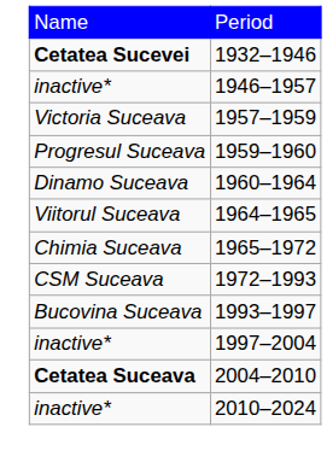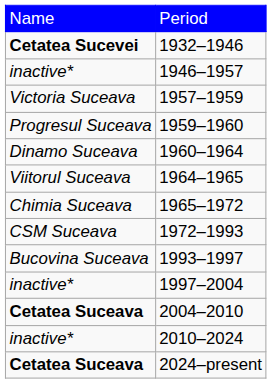 <table class="wikitable" style="text-align: left" align="right">
 <tr>
 <td style="background:#0000ff;color:#FFFFFF;border:1px solid #0000FF">Name</td>
 <td style="background:#0000ff;color:#FFFFFF;border:1px solid #0000FF">Period</td>
 </tr>
 <tr>
 <td><strong>Cetatea Sucevei</strong></td>
 <td>1932–1946</td>
 </tr>
 <tr>
 <td><em>inactive*</em></td>
 <td>1946–1957</td>
 </tr>
 <tr>
 <td><em>Victoria Suceava</em></td>
 <td>1957–1959</td>
 </tr>
 <tr>
 <td><em>Progresul Suceava</em></td>
 <td>1959–1960</td>
 </tr>
 <tr>
 <td><em>Dinamo Suceava</em></td>
 <td>1960–1964</td>
 </tr>
 <tr>
 <td><em>Viitorul Suceava</em></td>
 <td>1964–1965</td>
 </tr>
 <tr>
 <td><em>Chimia Suceava</em></td>
 <td>1965–1972</td>
 </tr>
 <tr>
 <td><em>CSM Suceava</em></td>
 <td>1972–1993</td>
 </tr>
 <tr>
 <td><em>Bucovina Suceava</em></td>
 <td>1993–1997</td>
 </tr>
 <tr>
 <td><em>inactive*</em></td>
 <td>1997–2004</td>
 </tr>
 <tr>
 <td><strong>Cetatea Suceava</strong></td>
 <td>2004–2010</td>
 </tr>
 <tr>
 <td><em>inactive*</em></td>
 <td>2010–2024</td>
 </tr>
+<tr>
+<td><strong>Cetatea Suceava</strong></td>
+<td>2024–present</td>
+</tr>
 </table>
